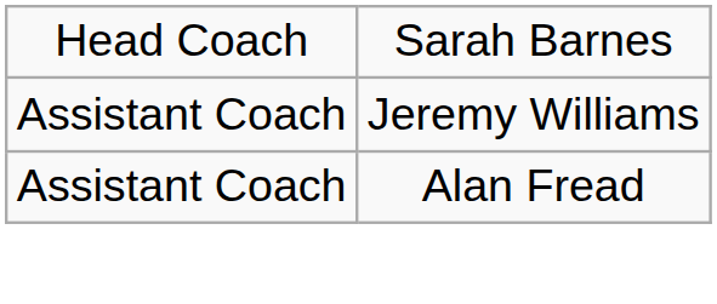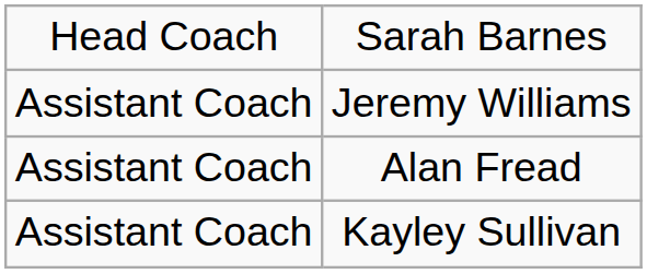 <table class="wikitable" style="text-align: center;">
 <tr>
 <td>Head Coach</td>
 <td>Sarah Barnes</td>
 </tr>
 <tr>
 <td>Assistant Coach</td>
 <td>Jeremy Williams</td>
 </tr>
 <tr>
 <td>Assistant Coach</td>
 <td>Alan Fread</td>
 </tr>
+<tr>
+<td>Assistant Coach</td>
+<td>Kayley Sullivan</td>
+</tr>
 </table>
